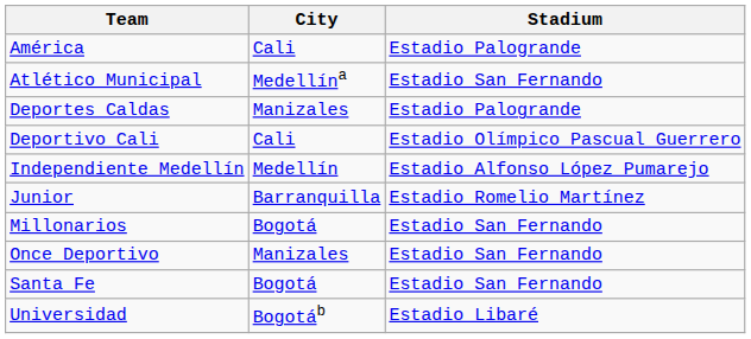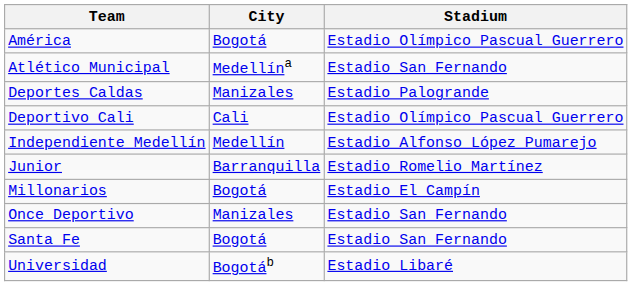 <table class="wikitable sortable">
 <tr>
 <th>Team</th>
 <th>City</th>
 <th>Stadium</th>
 </tr>
 <tr>
 <td><a href='#'>América</a></td>
-<td><a href='#'>Cali</a></td>
-<td><a href='#'>Estadio Palogrande</a></td>
+<td><a href='#'>Bogotá</a></td>
+<td><a href='#'>Estadio Olímpico Pascual Guerrero</a></td>
 </tr>
 <tr>
 <td><a href='#'>Atlético Municipal</a></td>
 <td><a href='#'>Medellín</a><sup>a</sup></td>
 <td><a href='#'>Estadio San Fernando</a></td>
 </tr>
 <tr>
 <td><a href='#'>Deportes Caldas</a></td>
 <td><a href='#'>Manizales</a></td>
 <td><a href='#'>Estadio Palogrande</a></td>
 </tr>
 <tr>
 <td><a href='#'>Deportivo Cali</a></td>
 <td><a href='#'>Cali</a></td>
 <td><a href='#'>Estadio Olímpico Pascual Guerrero</a></td>
 </tr>
 <tr>
 <td><a href='#'>Independiente Medellín</a></td>
 <td><a href='#'>Medellín</a></td>
 <td><a href='#'>Estadio Alfonso López Pumarejo</a></td>
 </tr>
 <tr>
 <td><a href='#'>Junior</a></td>
 <td><a href='#'>Barranquilla</a></td>
 <td><a href='#'>Estadio Romelio Martínez</a></td>
 </tr>
 <tr>
 <td><a href='#'>Millonarios</a></td>
 <td><a href='#'>Bogotá</a></td>
-<td><a href='#'>Estadio San Fernando</a></td>
+<td><a href='#'>Estadio El Campín</a></td>
 </tr>
 <tr>
 <td><a href='#'>Once Deportivo</a></td>
 <td><a href='#'>Manizales</a></td>
 <td><a href='#'>Estadio San Fernando</a></td>
 </tr>
 <tr>
 <td><a href='#'>Santa Fe</a></td>
 <td><a href='#'>Bogotá</a></td>
 <td><a href='#'>Estadio San Fernando</a></td>
 </tr>
 <tr>
 <td><a href='#'>Universidad</a></td>
 <td><a href='#'>Bogotá</a><sup>b</sup></td>
 <td><a href='#'>Estadio Libaré</a></td>
 </tr>
 </table>
